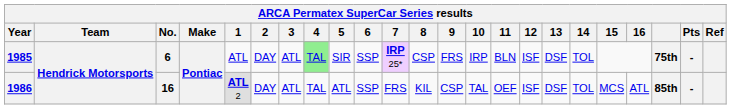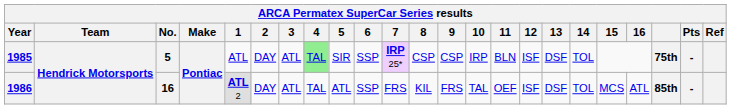 <table class="wikitable" style="text-align:center; font-size:75%">
 <tr>
 <th colspan=45><a href='#'>ARCA Permatex SuperCar Series</a> results</th>
 </tr>
 <tr>
 <th>Year</th>
 <th>Team</th>
 <th>No.</th>
 <th>Make</th>
 <th>1</th>
 <th>2</th>
 <th>3</th>
 <th>4</th>
 <th>5</th>
 <th>6</th>
 <th>7</th>
 <th>8</th>
 <th>9</th>
 <th>10</th>
 <th>11</th>
 <th>12</th>
 <th>13</th>
 <th>14</th>
 <th>15</th>
 <th>16</th>
 <th></th>
 <th>Pts</th>
 <th>Ref</th>
 </tr>
 <tr>
 <th><a href='#'>1985</a></th>
 <th rowspan=2><a href='#'>Hendrick Motorsports</a></th>
-<th>6</th>
+<th>5</th>
 <th rowspan=2><a href='#'>Pontiac</a></th>
 <td><a href='#'>ATL</a></td>
 <td><a href='#'>DAY</a></td>
 <td><a href='#'>ATL</a></td>
 <td style="background: lightgreen;"><a href='#'>TAL</a></td>
 <td><a href='#'>SIR</a></td>
 <td><a href='#'>SSP</a></td>
 <td style="background:#EFCFFF;"><strong><a href='#'>IRP</a></strong><br><small>25*</small></td>
 <td><a href='#'>CSP</a></td>
-<td><a href='#'>FRS</a></td>
+<td><a href='#'>CSP</a></td>
 <td><a href='#'>IRP</a></td>
 <td><a href='#'>BLN</a></td>
 <td><a href='#'>ISF</a></td>
 <td><a href='#'>DSF</a></td>
 <td><a href='#'>TOL</a></td>
 <td colspan=2></td>
 <th>75th</th>
 <th>-</th>
 <th></th>
 </tr>
 <tr>
 <th><a href='#'>1986</a></th>
 <th>16</th>
 <td style="background:#DFDFDF;"><strong><a href='#'>ATL</a></strong><br><small>2</small></td>
 <td><a href='#'>DAY</a></td>
 <td><a href='#'>ATL</a></td>
 <td><a href='#'>TAL</a></td>
 <td><a href='#'>ATL</a></td>
 <td><a href='#'>SSP</a></td>
 <td><a href='#'>FRS</a></td>
 <td><a href='#'>KIL</a></td>
-<td><a href='#'>CSP</a></td>
+<td><a href='#'>FRS</a></td>
 <td><a href='#'>TAL</a></td>
 <td><a href='#'>OEF</a></td>
 <td><a href='#'>ISF</a></td>
 <td><a href='#'>DSF</a></td>
 <td><a href='#'>TOL</a></td>
 <td><a href='#'>MCS</a></td>
 <td><a href='#'>ATL</a></td>
 <th>85th</th>
 <th>-</th>
 <th></th>
 </tr>
 </table>
